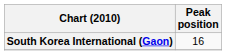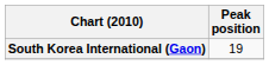 <table class="wikitable sortable plainrowheaders" style="text-align:center;">
 <tr>
 <th scope="col">Chart (2010)</th>
 <th scope="col">Peak<br>position</th>
 </tr>
 <tr>
 <th scope="row">South Korea International (<a href='#'>Gaon</a>)</th>
-<td>16</td>
+<td>19</td>
 </tr>
 <tr>
 </tr>
 <tr>
 </tr>
 <tr>
 </tr>
 <tr>
 </tr>
 </table>
